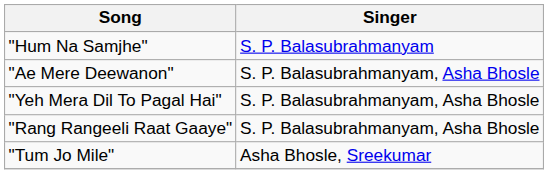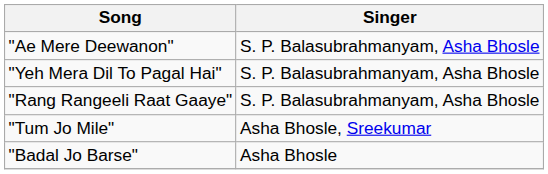 <table class="wikitable">
 <tr>
 <th>Song</th>
 <th>Singer</th>
-</tr>
-<tr>
-<td>"Hum Na Samjhe"</td>
-<td><a href='#'>S. P. Balasubrahmanyam</a></td>
 </tr>
 <tr>
 <td>"Ae Mere Deewanon"</td>
 <td>S. P. Balasubrahmanyam, <a href='#'>Asha Bhosle</a></td>
 </tr>
 <tr>
 <td>"Yeh Mera Dil To Pagal Hai"</td>
 <td>S. P. Balasubrahmanyam, Asha Bhosle</td>
 </tr>
 <tr>
 <td>"Rang Rangeeli Raat Gaaye"</td>
 <td>S. P. Balasubrahmanyam, Asha Bhosle</td>
 </tr>
 <tr>
 <td>"Tum Jo Mile"</td>
 <td>Asha Bhosle, <a href='#'>Sreekumar</a></td>
 </tr>
 <tr>
+<td>"Badal Jo Barse"</td>
+<td>Asha Bhosle</td>
+</tr>
+<tr>
 </tr>
 </table>
